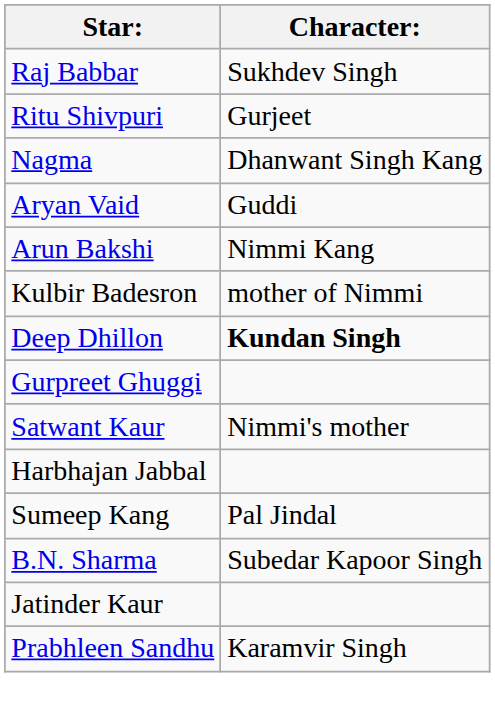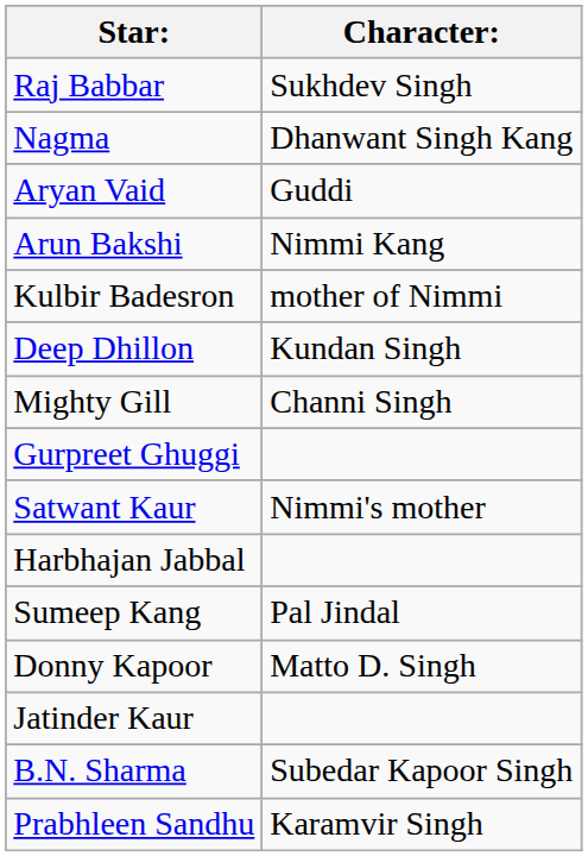 <table class="wikitable">
 <tr>
 <th><strong>Star:</strong></th>
 <th><strong>Character:</strong></th>
 </tr>
 <tr>
 <td><a href='#'>Raj Babbar</a></td>
 <td>Sukhdev Singh</td>
-</tr>
-<tr>
-<td><a href='#'>Ritu Shivpuri</a></td>
-<td>Gurjeet</td>
 </tr>
 <tr>
 <td><a href='#'>Nagma</a></td>
 <td>Dhanwant Singh Kang</td>
 </tr>
 <tr>
 <td><a href='#'>Aryan Vaid</a></td>
 <td>Guddi</td>
 </tr>
 <tr>
 <td><a href='#'>Arun Bakshi</a></td>
 <td>Nimmi Kang</td>
 </tr>
 <tr>
 <td>Kulbir Badesron</td>
 <td>mother of Nimmi</td>
 </tr>
 <tr>
 <td><a href='#'>Deep Dhillon</a></td>
-<td><strong>Kundan Singh</strong></td>
+<td>Kundan Singh</td>
+</tr>
+<tr>
+<td>Mighty Gill</td>
+<td>Channi Singh</td>
 </tr>
 <tr>
 <td><a href='#'>Gurpreet Ghuggi</a></td>
 <td></td>
 </tr>
 <tr>
 <td><a href='#'>Satwant Kaur</a></td>
 <td>Nimmi's mother</td>
 </tr>
 <tr>
 <td>Harbhajan Jabbal</td>
 <td></td>
 </tr>
 <tr>
 <td>Sumeep Kang</td>
 <td>Pal Jindal</td>
 </tr>
 <tr>
-<td><a href='#'>B.N. Sharma</a></td>
-<td>Subedar Kapoor Singh</td>
+<td>Donny Kapoor</td>
+<td>Matto D. Singh</td>
 </tr>
 <tr>
 <td>Jatinder Kaur</td>
 <td></td>
 </tr>
 <tr>
+<td><a href='#'>B.N. Sharma</a></td>
+<td>Subedar Kapoor Singh</td>
+</tr>
+<tr>
 <td><a href='#'>Prabhleen Sandhu</a></td>
 <td>Karamvir Singh</td>
 </tr>
 </table>
